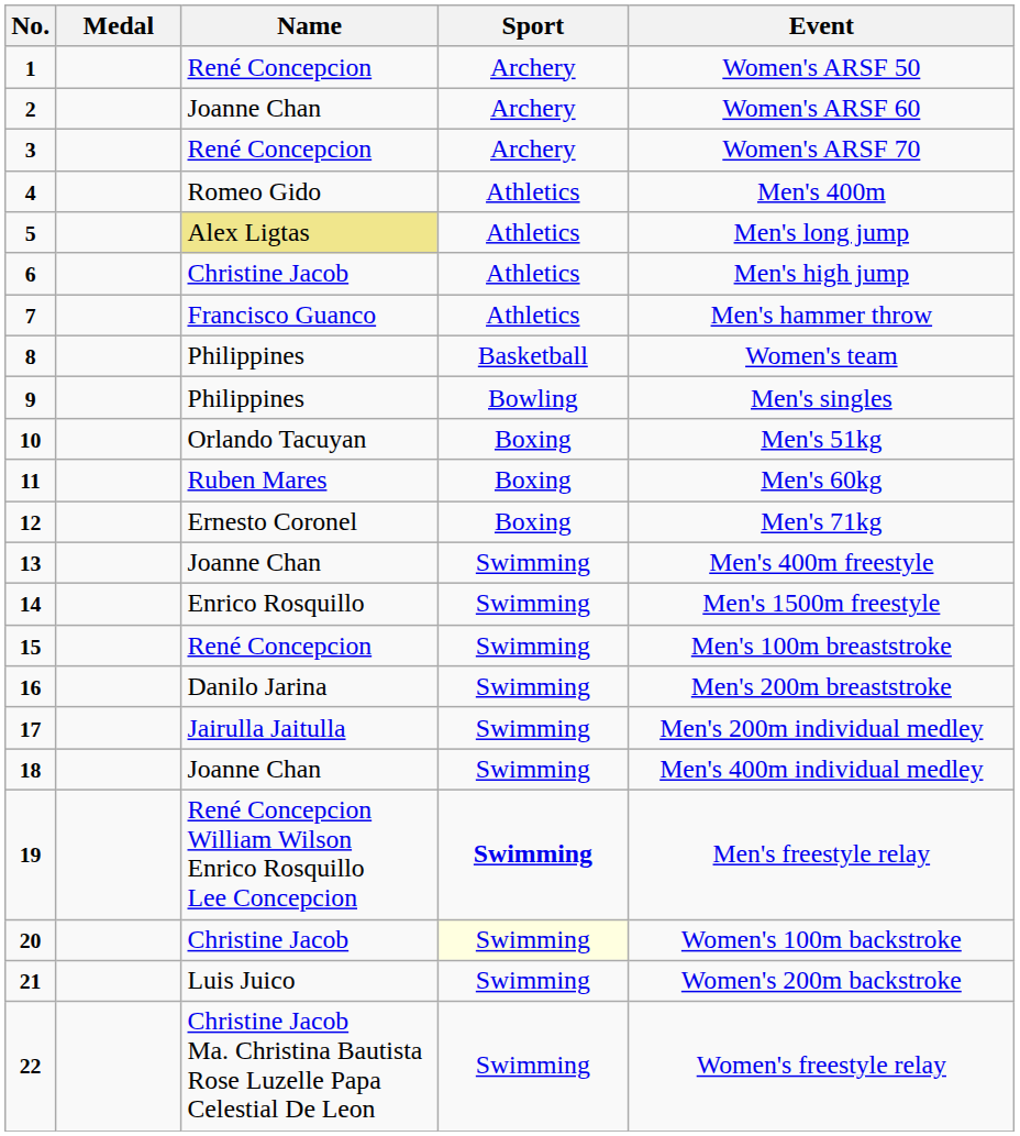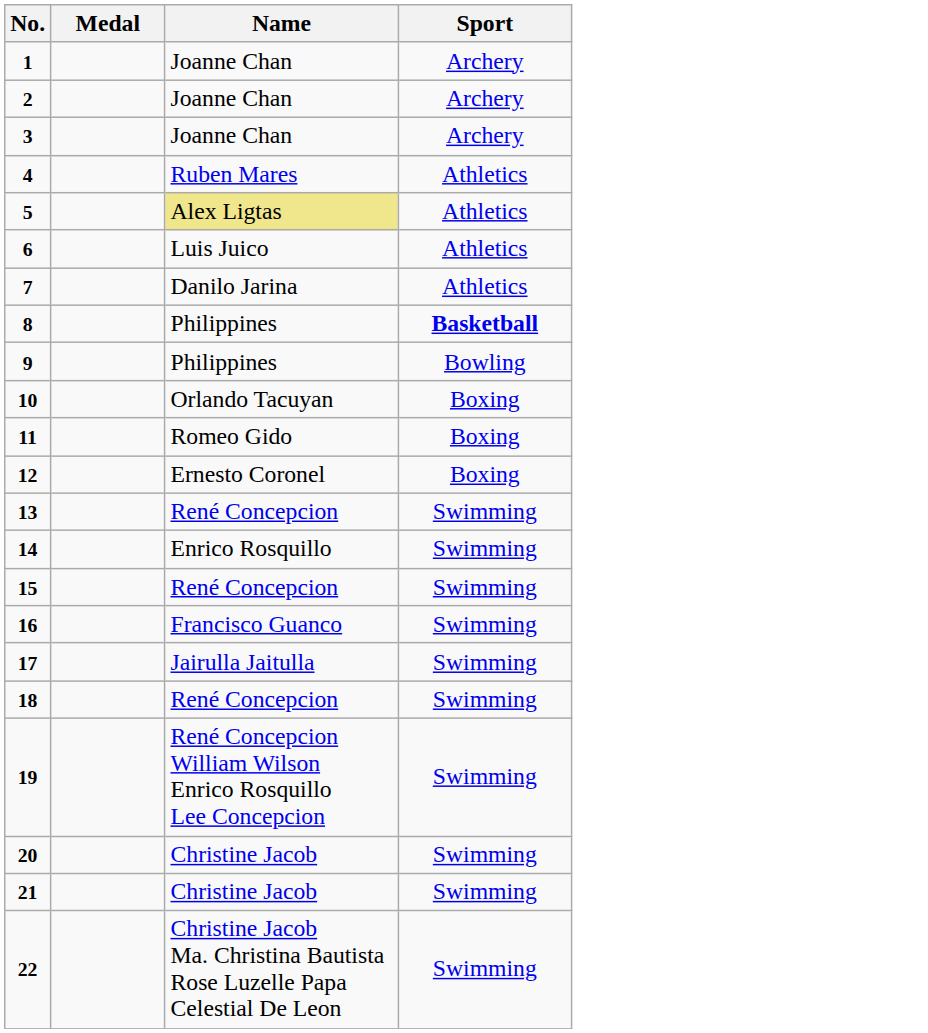 <table class="wikitable" style="font-size:100%; text-align:center;">
 <tr>
 <th width="10">No.</th>
 <th width="70">Medal</th>
 <th width="150">Name</th>
 <th width="110">Sport</th>
-<th width="230">Event</th>
 </tr>
 <tr>
 <td><small><strong>1</strong></small></td>
 <td></td>
-<td align=left><a href='#'>René Concepcion</a></td>
+<td align=left>Joanne Chan</td>
 <td> <a href='#'>Archery</a></td>
-<td><a href='#'>Women's ARSF 50</a></td>
 </tr>
 <tr>
 <td><small><strong>2</strong></small></td>
 <td></td>
 <td align=left>Joanne Chan</td>
 <td> <a href='#'>Archery</a></td>
-<td><a href='#'>Women's ARSF 60</a></td>
 </tr>
 <tr>
 <td><small><strong>3</strong></small></td>
 <td></td>
-<td align=left><a href='#'>René Concepcion</a></td>
+<td align=left>Joanne Chan</td>
 <td> <a href='#'>Archery</a></td>
-<td><a href='#'>Women's ARSF 70</a></td>
 </tr>
 <tr>
 <td><small><strong>4</strong></small></td>
 <td></td>
-<td align=left>Romeo Gido</td>
+<td align=left><a href='#'>Ruben Mares</a></td>
 <td> <a href='#'>Athletics</a></td>
-<td><a href='#'>Men's 400m</a></td>
 </tr>
 <tr>
 <td><small><strong>5</strong></small></td>
 <td></td>
 <td align=left style="background: khaki;">Alex Ligtas</td>
 <td> <a href='#'>Athletics</a></td>
-<td><a href='#'>Men's long jump</a></td>
 </tr>
 <tr>
 <td><small><strong>6</strong></small></td>
 <td></td>
-<td align=left><a href='#'>Christine Jacob</a></td>
+<td align=left>Luis Juico</td>
 <td> <a href='#'>Athletics</a></td>
-<td><a href='#'>Men's high jump</a></td>
 </tr>
 <tr>
 <td><small><strong>7</strong></small></td>
 <td></td>
-<td align=left><a href='#'>Francisco Guanco</a></td>
+<td align=left>Danilo Jarina</td>
 <td> <a href='#'>Athletics</a></td>
-<td><a href='#'>Men's hammer throw</a></td>
 </tr>
 <tr>
 <td><small><strong>8</strong></small></td>
 <td></td>
 <td align=left>Philippines</td>
-<td> <a href='#'>Basketball</a></td>
-<td><a href='#'>Women's team</a></td>
+<td><strong> <a href='#'>Basketball</a></strong></td>
 </tr>
 <tr>
 <td><small><strong>9</strong></small></td>
 <td></td>
 <td align=left>Philippines</td>
 <td> <a href='#'>Bowling</a></td>
-<td><a href='#'>Men's singles</a></td>
 </tr>
 <tr>
 <td><small><strong>10</strong></small></td>
 <td></td>
 <td align=left>Orlando Tacuyan</td>
 <td> <a href='#'>Boxing</a></td>
-<td><a href='#'>Men's 51kg</a></td>
 </tr>
 <tr>
 <td><small><strong>11</strong></small></td>
 <td></td>
-<td align=left><a href='#'>Ruben Mares</a></td>
+<td align=left>Romeo Gido</td>
 <td> <a href='#'>Boxing</a></td>
-<td><a href='#'>Men's 60kg</a></td>
 </tr>
 <tr>
 <td><small><strong>12</strong></small></td>
 <td></td>
 <td align=left>Ernesto Coronel</td>
 <td> <a href='#'>Boxing</a></td>
-<td><a href='#'>Men's 71kg</a></td>
 </tr>
 <tr>
 <td><small><strong>13</strong></small></td>
 <td></td>
-<td align=left>Joanne Chan</td>
+<td align=left><a href='#'>René Concepcion</a></td>
 <td> <a href='#'>Swimming</a></td>
-<td><a href='#'>Men's 400m freestyle</a></td>
 </tr>
 <tr>
 <td><small><strong>14</strong></small></td>
 <td></td>
 <td align=left>Enrico Rosquillo</td>
 <td> <a href='#'>Swimming</a></td>
-<td><a href='#'>Men's 1500m freestyle</a></td>
 </tr>
 <tr>
 <td><small><strong>15</strong></small></td>
 <td></td>
 <td align=left><a href='#'>René Concepcion</a></td>
 <td> <a href='#'>Swimming</a></td>
-<td><a href='#'>Men's 100m breaststroke</a></td>
 </tr>
 <tr>
 <td><small><strong>16</strong></small></td>
 <td></td>
-<td align=left>Danilo Jarina</td>
+<td align=left><a href='#'>Francisco Guanco</a></td>
 <td> <a href='#'>Swimming</a></td>
-<td><a href='#'>Men's 200m breaststroke</a></td>
 </tr>
 <tr>
 <td><small><strong>17</strong></small></td>
 <td></td>
 <td align=left><a href='#'>Jairulla Jaitulla</a></td>
 <td> <a href='#'>Swimming</a></td>
-<td><a href='#'>Men's 200m individual medley</a></td>
 </tr>
 <tr>
 <td><small><strong>18</strong></small></td>
 <td></td>
-<td align=left>Joanne Chan</td>
+<td align=left><a href='#'>René Concepcion</a></td>
 <td> <a href='#'>Swimming</a></td>
-<td><a href='#'>Men's 400m individual medley</a></td>
 </tr>
 <tr>
 <td><small><strong>19</strong></small></td>
 <td></td>
 <td align=left><a href='#'>René Concepcion</a><br><a href='#'>William Wilson</a><br>Enrico Rosquillo<br><a href='#'>Lee Concepcion</a></td>
-<td><strong> <a href='#'>Swimming</a></strong></td>
-<td><a href='#'>Men's  freestyle relay</a></td>
+<td> <a href='#'>Swimming</a></td>
 </tr>
 <tr>
 <td><small><strong>20</strong></small></td>
 <td></td>
 <td align=left><a href='#'>Christine Jacob</a></td>
-<td style="background: lightyellow;"> <a href='#'>Swimming</a></td>
-<td><a href='#'>Women's 100m backstroke</a></td>
+<td> <a href='#'>Swimming</a></td>
 </tr>
 <tr>
 <td><small><strong>21</strong></small></td>
 <td></td>
-<td align=left>Luis Juico</td>
+<td align=left><a href='#'>Christine Jacob</a></td>
 <td> <a href='#'>Swimming</a></td>
-<td><a href='#'>Women's 200m backstroke</a></td>
 </tr>
 <tr>
 <td><small><strong>22</strong></small></td>
 <td></td>
 <td align=left><a href='#'>Christine Jacob</a><br>Ma. Christina Bautista<br>Rose Luzelle Papa<br>Celestial De Leon</td>
 <td> <a href='#'>Swimming</a></td>
-<td><a href='#'>Women's  freestyle relay</a></td>
 </tr>
 </table>
